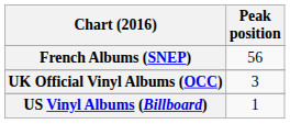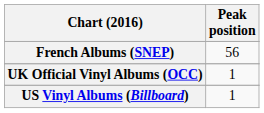 <table class="wikitable sortable plainrowheaders" style="text-align:center">
 <tr>
 <th scope="col">Chart (2016)</th>
 <th scope="col">Peak<br> position</th>
 </tr>
 <tr>
 </tr>
 <tr>
 </tr>
 <tr>
 </tr>
 <tr>
 </tr>
 <tr>
 </tr>
 <tr>
 </tr>
 <tr>
 <th scope="row">French Albums (<a href='#'>SNEP</a>)</th>
 <td>56</td>
 </tr>
 <tr>
 </tr>
 <tr>
 </tr>
 <tr>
 </tr>
 <tr>
 </tr>
 <tr>
 </tr>
 <tr>
 </tr>
 <tr>
 <th scope="row">UK Official Vinyl Albums (<a href='#'>OCC</a>)</th>
-<td>3</td>
+<td>1</td>
 </tr>
 <tr>
 </tr>
 <tr>
 </tr>
 <tr>
 </tr>
 <tr>
 <th scope="row">US <a href='#'>Vinyl Albums</a> (<a href='#'><em>Billboard</em></a>)</th>
 <td>1</td>
 </tr>
 </table>
